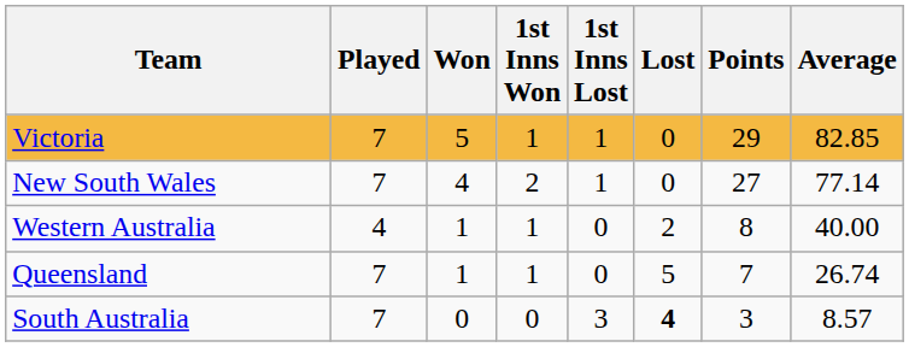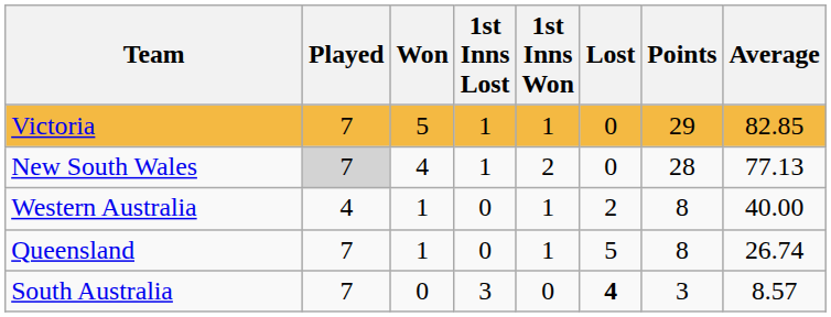 <table class="wikitable" style="text-align:center;">
 <tr>
 <th width=175>Team</th>
 <th style="width:30px;" abbr="Played">Played</th>
 <th style="width:30px;" abbr="Won">Won</th>
+<th style="width:30px;" abbr="1stLost">1st Inns Lost</th>
 <th style="width:30px;" abbr="1stWon">1st Inns Won</th>
-<th style="width:30px;" abbr="1stLost">1st Inns Lost</th>
 <th style="width:30px;" abbr="Lost">Lost</th>
 <th style="width:30px;" abbr="Points">Points</th>
 <th style="width:50px;" abbr="Average">Average</th>
 </tr>
 <tr style="background:#f4b942;">
 <td style="text-align:left;"><a href='#'>Victoria</a></td>
 <td>7</td>
 <td>5</td>
 <td>1</td>
 <td>1</td>
 <td>0</td>
 <td>29</td>
 <td>82.85</td>
 </tr>
 <tr>
 <td style="text-align:left;"><a href='#'>New South Wales</a></td>
-<td>7</td>
+<td style="background: lightgrey;">7</td>
 <td>4</td>
+<td>1</td>
 <td>2</td>
-<td>1</td>
 <td>0</td>
-<td>27</td>
-<td>77.14</td>
+<td>28</td>
+<td>77.13</td>
 </tr>
 <tr>
 <td style="text-align:left;"><a href='#'>Western Australia</a></td>
 <td>4</td>
 <td>1</td>
+<td>0</td>
 <td>1</td>
-<td>0</td>
 <td>2</td>
 <td>8</td>
 <td>40.00</td>
 </tr>
 <tr>
 <td style="text-align:left;"><a href='#'>Queensland</a></td>
 <td>7</td>
 <td>1</td>
+<td>0</td>
 <td>1</td>
-<td>0</td>
 <td>5</td>
-<td>7</td>
+<td>8</td>
 <td>26.74</td>
 </tr>
 <tr>
 <td style="text-align:left;"><a href='#'>South Australia</a></td>
 <td>7</td>
 <td>0</td>
+<td>3</td>
 <td>0</td>
-<td>3</td>
 <td><strong>4</strong></td>
 <td>3</td>
 <td>8.57</td>
 </tr>
 </table>
